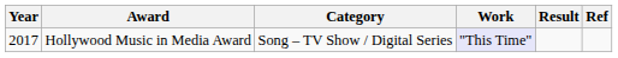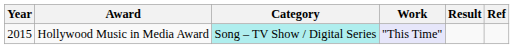 <table class="wikitable">
 <tr>
 <th>Year</th>
 <th>Award</th>
 <th>Category</th>
 <th>Work</th>
 <th>Result</th>
 <th>Ref</th>
 </tr>
 <tr>
-<td>2017</td>
+<td>2015</td>
 <td>Hollywood Music in Media Award</td>
-<td>Song – TV Show / Digital Series</td>
+<td style="background: paleturquoise;">Song – TV Show / Digital Series</td>
 <td style="background: lavender;">"This Time" </td>
 <td></td>
 <td></td>
 </tr>
 </table>
